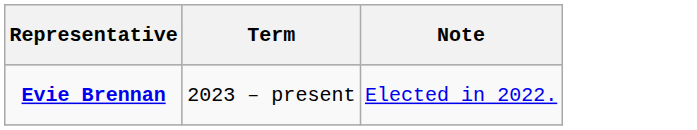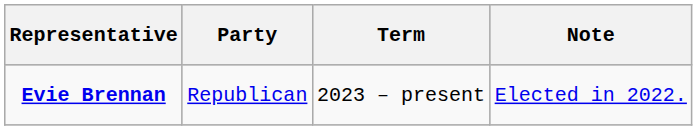 <table class=wikitable style="text-align:center">
 <tr style="height:3em">
 <th>Representative</th>
+<th>Party</th>
 <th>Term</th>
 <th>Note</th>
 </tr>
 <tr style="height:3em">
 <td><strong><a href='#'>Evie Brennan</a></strong></td>
+<td><a href='#'>Republican</a></td>
 <td>2023 – present</td>
 <td><a href='#'>Elected in 2022.</a></td>
 </tr>
 </table>
